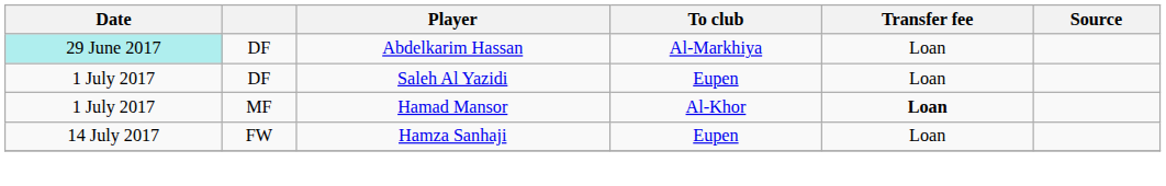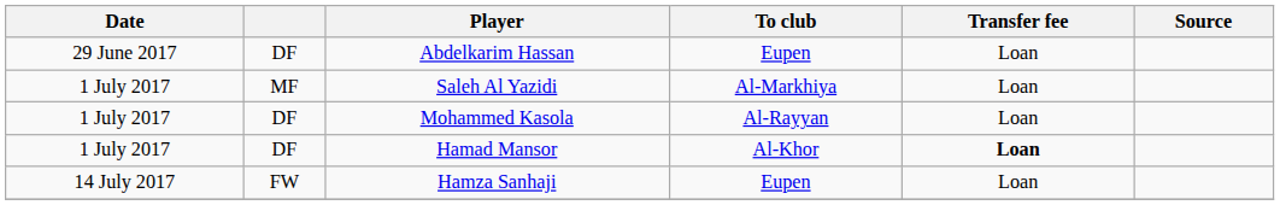 <table class="wikitable sortable" style="width:70%; text-align:center; font-size:85%; text-align:centre;">
 <tr>
 <th><strong>Date</strong></th>
 <th><strong></strong></th>
 <th><strong>Player</strong></th>
 <th><strong>To club</strong></th>
 <th><strong>Transfer fee</strong></th>
 <th><strong>Source</strong></th>
 </tr>
 <tr>
-<td style="background: paleturquoise;">29 June 2017</td>
+<td>29 June 2017</td>
 <td>DF</td>
 <td> <a href='#'>Abdelkarim Hassan</a></td>
+<td> <a href='#'>Eupen</a></td>
+<td>Loan</td>
+<td></td>
+</tr>
+<tr>
+<td>1 July 2017</td>
+<td>MF</td>
+<td> <a href='#'>Saleh Al Yazidi</a></td>
 <td> <a href='#'>Al-Markhiya</a></td>
 <td>Loan</td>
 <td></td>
 </tr>
 <tr>
 <td>1 July 2017</td>
 <td>DF</td>
-<td> <a href='#'>Saleh Al Yazidi</a></td>
-<td> <a href='#'>Eupen</a></td>
+<td> <a href='#'>Mohammed Kasola</a></td>
+<td> <a href='#'>Al-Rayyan</a></td>
 <td>Loan</td>
 <td></td>
 </tr>
 <tr>
 <td>1 July 2017</td>
-<td>MF</td>
+<td>DF</td>
 <td> <a href='#'>Hamad Mansor</a></td>
 <td> <a href='#'>Al-Khor</a></td>
 <td><strong>Loan</strong></td>
 <td></td>
 </tr>
 <tr>
 <td>14 July 2017</td>
 <td>FW</td>
 <td> <a href='#'>Hamza Sanhaji</a></td>
 <td> <a href='#'>Eupen</a></td>
 <td>Loan</td>
 <td></td>
 </tr>
 <tr>
 </tr>
 </table>
